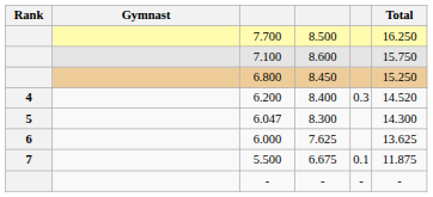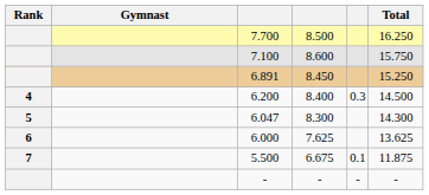 <table class="wikitable sortable" style="text-align:center; font-size:95%">
 <tr>
 <th scope="col" style="width:50px;">Rank</th>
 <th scope="col" style="width:220px;">Gymnast</th>
 <th scope="col" style="width:60px;"></th>
 <th scope="col" style="width:60px;"></th>
 <th scope="col" style="width:15px;"></th>
 <th scope="col" style="width:60px;">Total</th>
 </tr>
 <tr style="background:#fffcaf;">
 <th scope=row style="text-align:center"></th>
 <td style="text-align:left;"></td>
 <td>7.700</td>
 <td>8.500</td>
 <td></td>
 <td>16.250</td>
 </tr>
 <tr style="background:#e5e5e5;">
 <th scope=row style="text-align:center"></th>
 <td style="text-align:left;"></td>
 <td>7.100</td>
 <td>8.600</td>
 <td></td>
 <td>15.750</td>
 </tr>
 <tr style="background:#ec9;">
 <th scope=row style="text-align:center"></th>
 <td style="text-align:left;"></td>
-<td>6.800</td>
+<td>6.891</td>
 <td>8.450</td>
 <td></td>
 <td>15.250</td>
 </tr>
 <tr>
 <th scope=row style="text-align:center">4</th>
 <td style="text-align:left;"></td>
 <td>6.200</td>
 <td>8.400</td>
 <td>0.3</td>
-<td>14.520</td>
+<td>14.500</td>
 </tr>
 <tr>
 <th scope=row style="text-align:center">5</th>
 <td style="text-align:left;"></td>
 <td>6.047</td>
 <td>8.300</td>
 <td></td>
 <td>14.300</td>
 </tr>
 <tr>
 <th scope=row style="text-align:center">6</th>
 <td style="text-align:left;"></td>
 <td>6.000</td>
 <td>7.625</td>
 <td></td>
 <td>13.625</td>
 </tr>
 <tr>
 <th scope=row style="text-align:center">7</th>
 <td style="text-align:left;"></td>
 <td>5.500</td>
 <td>6.675</td>
 <td>0.1</td>
 <td>11.875</td>
 </tr>
 <tr>
 <th scope=row style="text-align:center"></th>
 <td style="text-align:left;"></td>
 <td>-</td>
 <td>-</td>
 <td>-</td>
 <td>-</td>
 </tr>
 </table>
